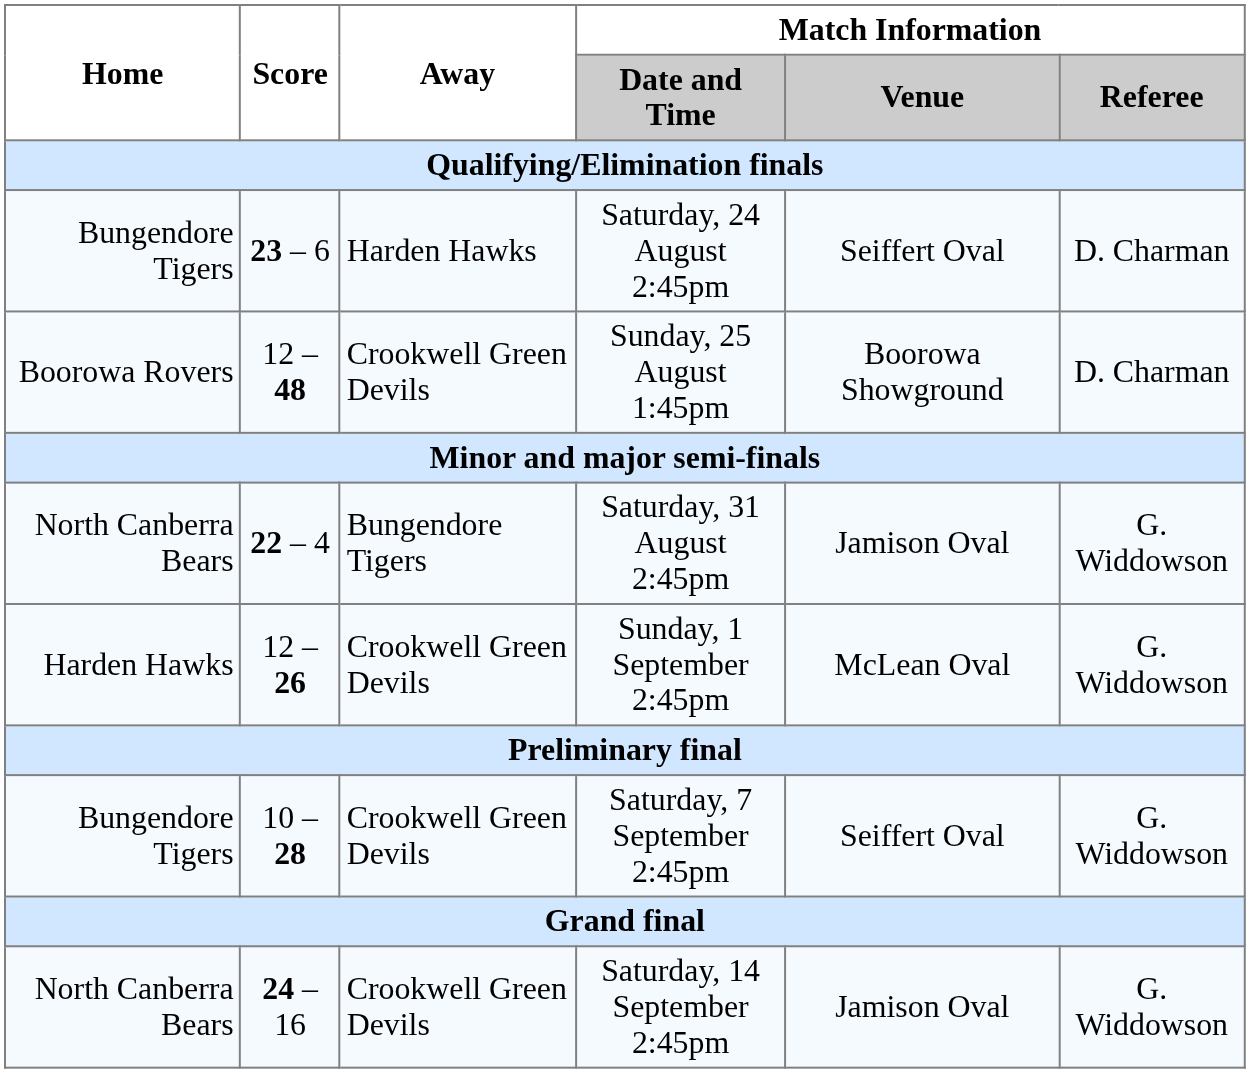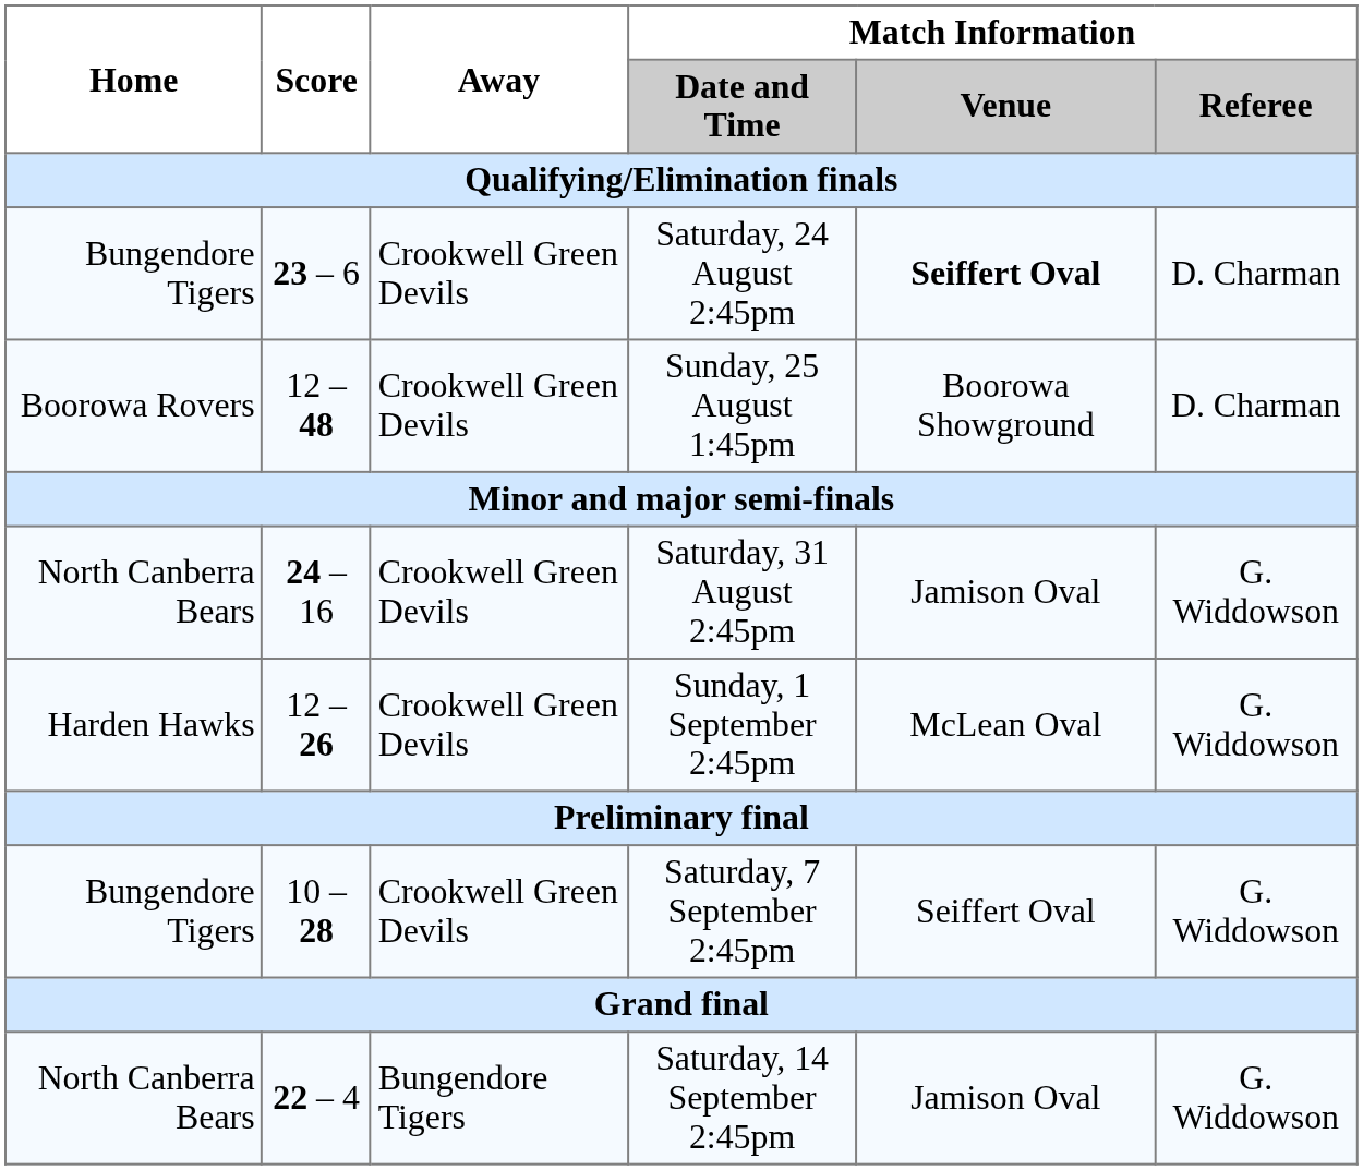 <table border="1" cellpadding="3" cellspacing="0" width="100%" style="border-collapse:collapse;  text-align:center;">
 <tr>
 <th rowspan="2" width="19%">Home</th>
 <th rowspan="2" width="8%">Score</th>
 <th rowspan="2" width="19%">Away</th>
 <th colspan="3">Match Information</th>
 </tr>
 <tr bgcolor="#CCCCCC">
 <th width="17%">Date and Time</th>
 <th width="22%">Venue</th>
 <th width="50%">Referee</th>
 </tr>
 <tr style="background:#d0e7ff;">
 <td colspan="6"><strong>Qualifying/Elimination finals</strong></td>
 </tr>
 <tr style="text-align:center; background:#f5faff;">
 <td align="right">Bungendore Tigers </td>
 <td><strong>23</strong> – 6</td>
-<td align="left"> Harden Hawks</td>
+<td align="left"> Crookwell Green Devils</td>
 <td>Saturday, 24 August 2:45pm</td>
-<td>Seiffert Oval</td>
+<td><strong>Seiffert Oval</strong></td>
 <td>D. Charman</td>
 </tr>
 <tr style="text-align:center; background:#f5faff;">
 <td align="right">Boorowa Rovers <strong></strong></td>
 <td>12 – <strong>48</strong></td>
 <td align="left"> Crookwell Green Devils</td>
 <td>Sunday, 25 August 1:45pm</td>
 <td>Boorowa Showground</td>
 <td>D. Charman</td>
 </tr>
 <tr style="background:#d0e7ff;">
 <td colspan="6"><strong>Minor and major semi-finals</strong></td>
 </tr>
 <tr style="text-align:center; background:#f5faff;">
 <td align="right">North Canberra Bears </td>
-<td><strong>22</strong> – 4</td>
-<td align="left"> Bungendore Tigers</td>
+<td><strong>24</strong> – 16</td>
+<td align="left"> Crookwell Green Devils</td>
 <td>Saturday, 31 August 2:45pm</td>
 <td>Jamison Oval</td>
 <td>G. Widdowson</td>
 </tr>
 <tr style="text-align:center; background:#f5faff;">
 <td align="right">Harden Hawks </td>
 <td>12 – <strong>26</strong></td>
 <td align="left"> Crookwell Green Devils</td>
 <td>Sunday, 1 September 2:45pm</td>
 <td>McLean Oval</td>
 <td>G. Widdowson</td>
 </tr>
 <tr style="background:#d0e7ff;">
 <td colspan="6"><strong>Preliminary final</strong></td>
 </tr>
 <tr style="text-align:center; background:#f5faff;">
 <td align="right">Bungendore Tigers </td>
 <td>10 – <strong>28</strong></td>
 <td align="left"> Crookwell Green Devils</td>
 <td>Saturday, 7 September 2:45pm</td>
 <td>Seiffert Oval</td>
 <td>G. Widdowson</td>
 </tr>
 <tr style="background:#d0e7ff;">
 <td colspan="6"><strong>Grand final</strong></td>
 </tr>
 <tr style="text-align:center; background:#f5faff;">
 <td align="right">North Canberra Bears </td>
-<td><strong>24</strong> – 16</td>
-<td align="left"> Crookwell Green Devils</td>
+<td><strong>22</strong> – 4</td>
+<td align="left"> Bungendore Tigers</td>
 <td>Saturday, 14 September 2:45pm</td>
 <td>Jamison Oval</td>
 <td>G. Widdowson</td>
 </tr>
 </table>
